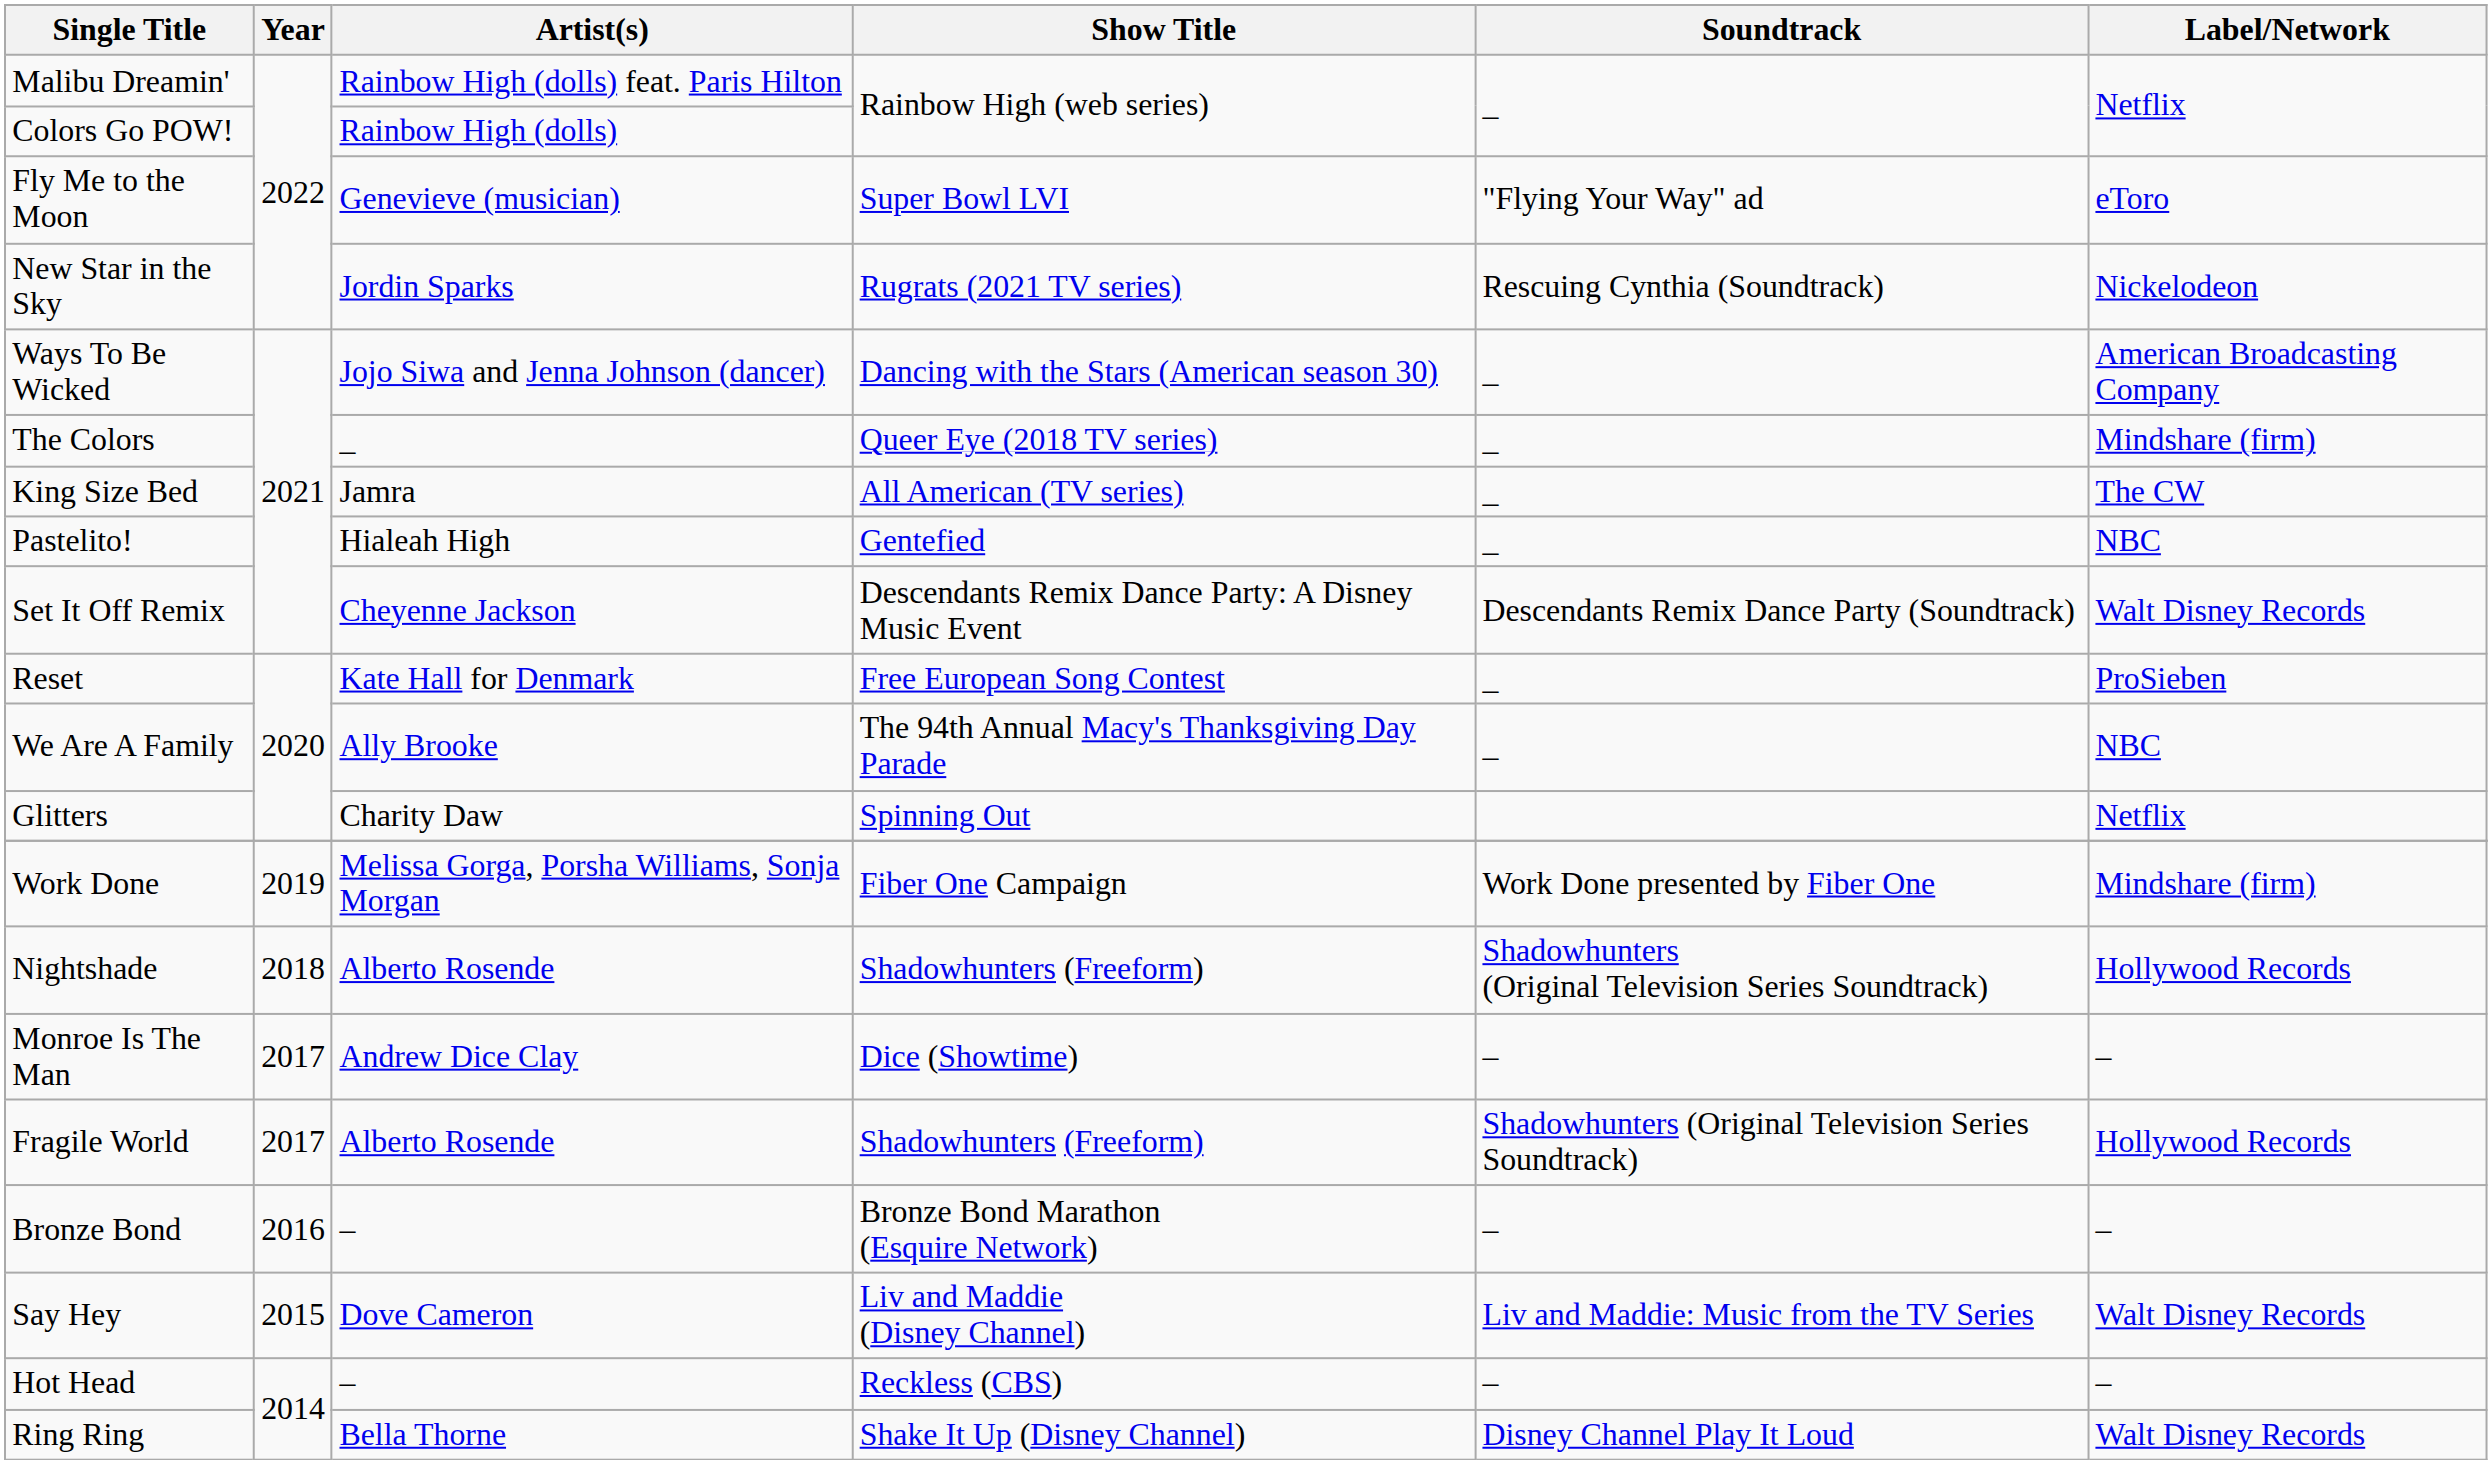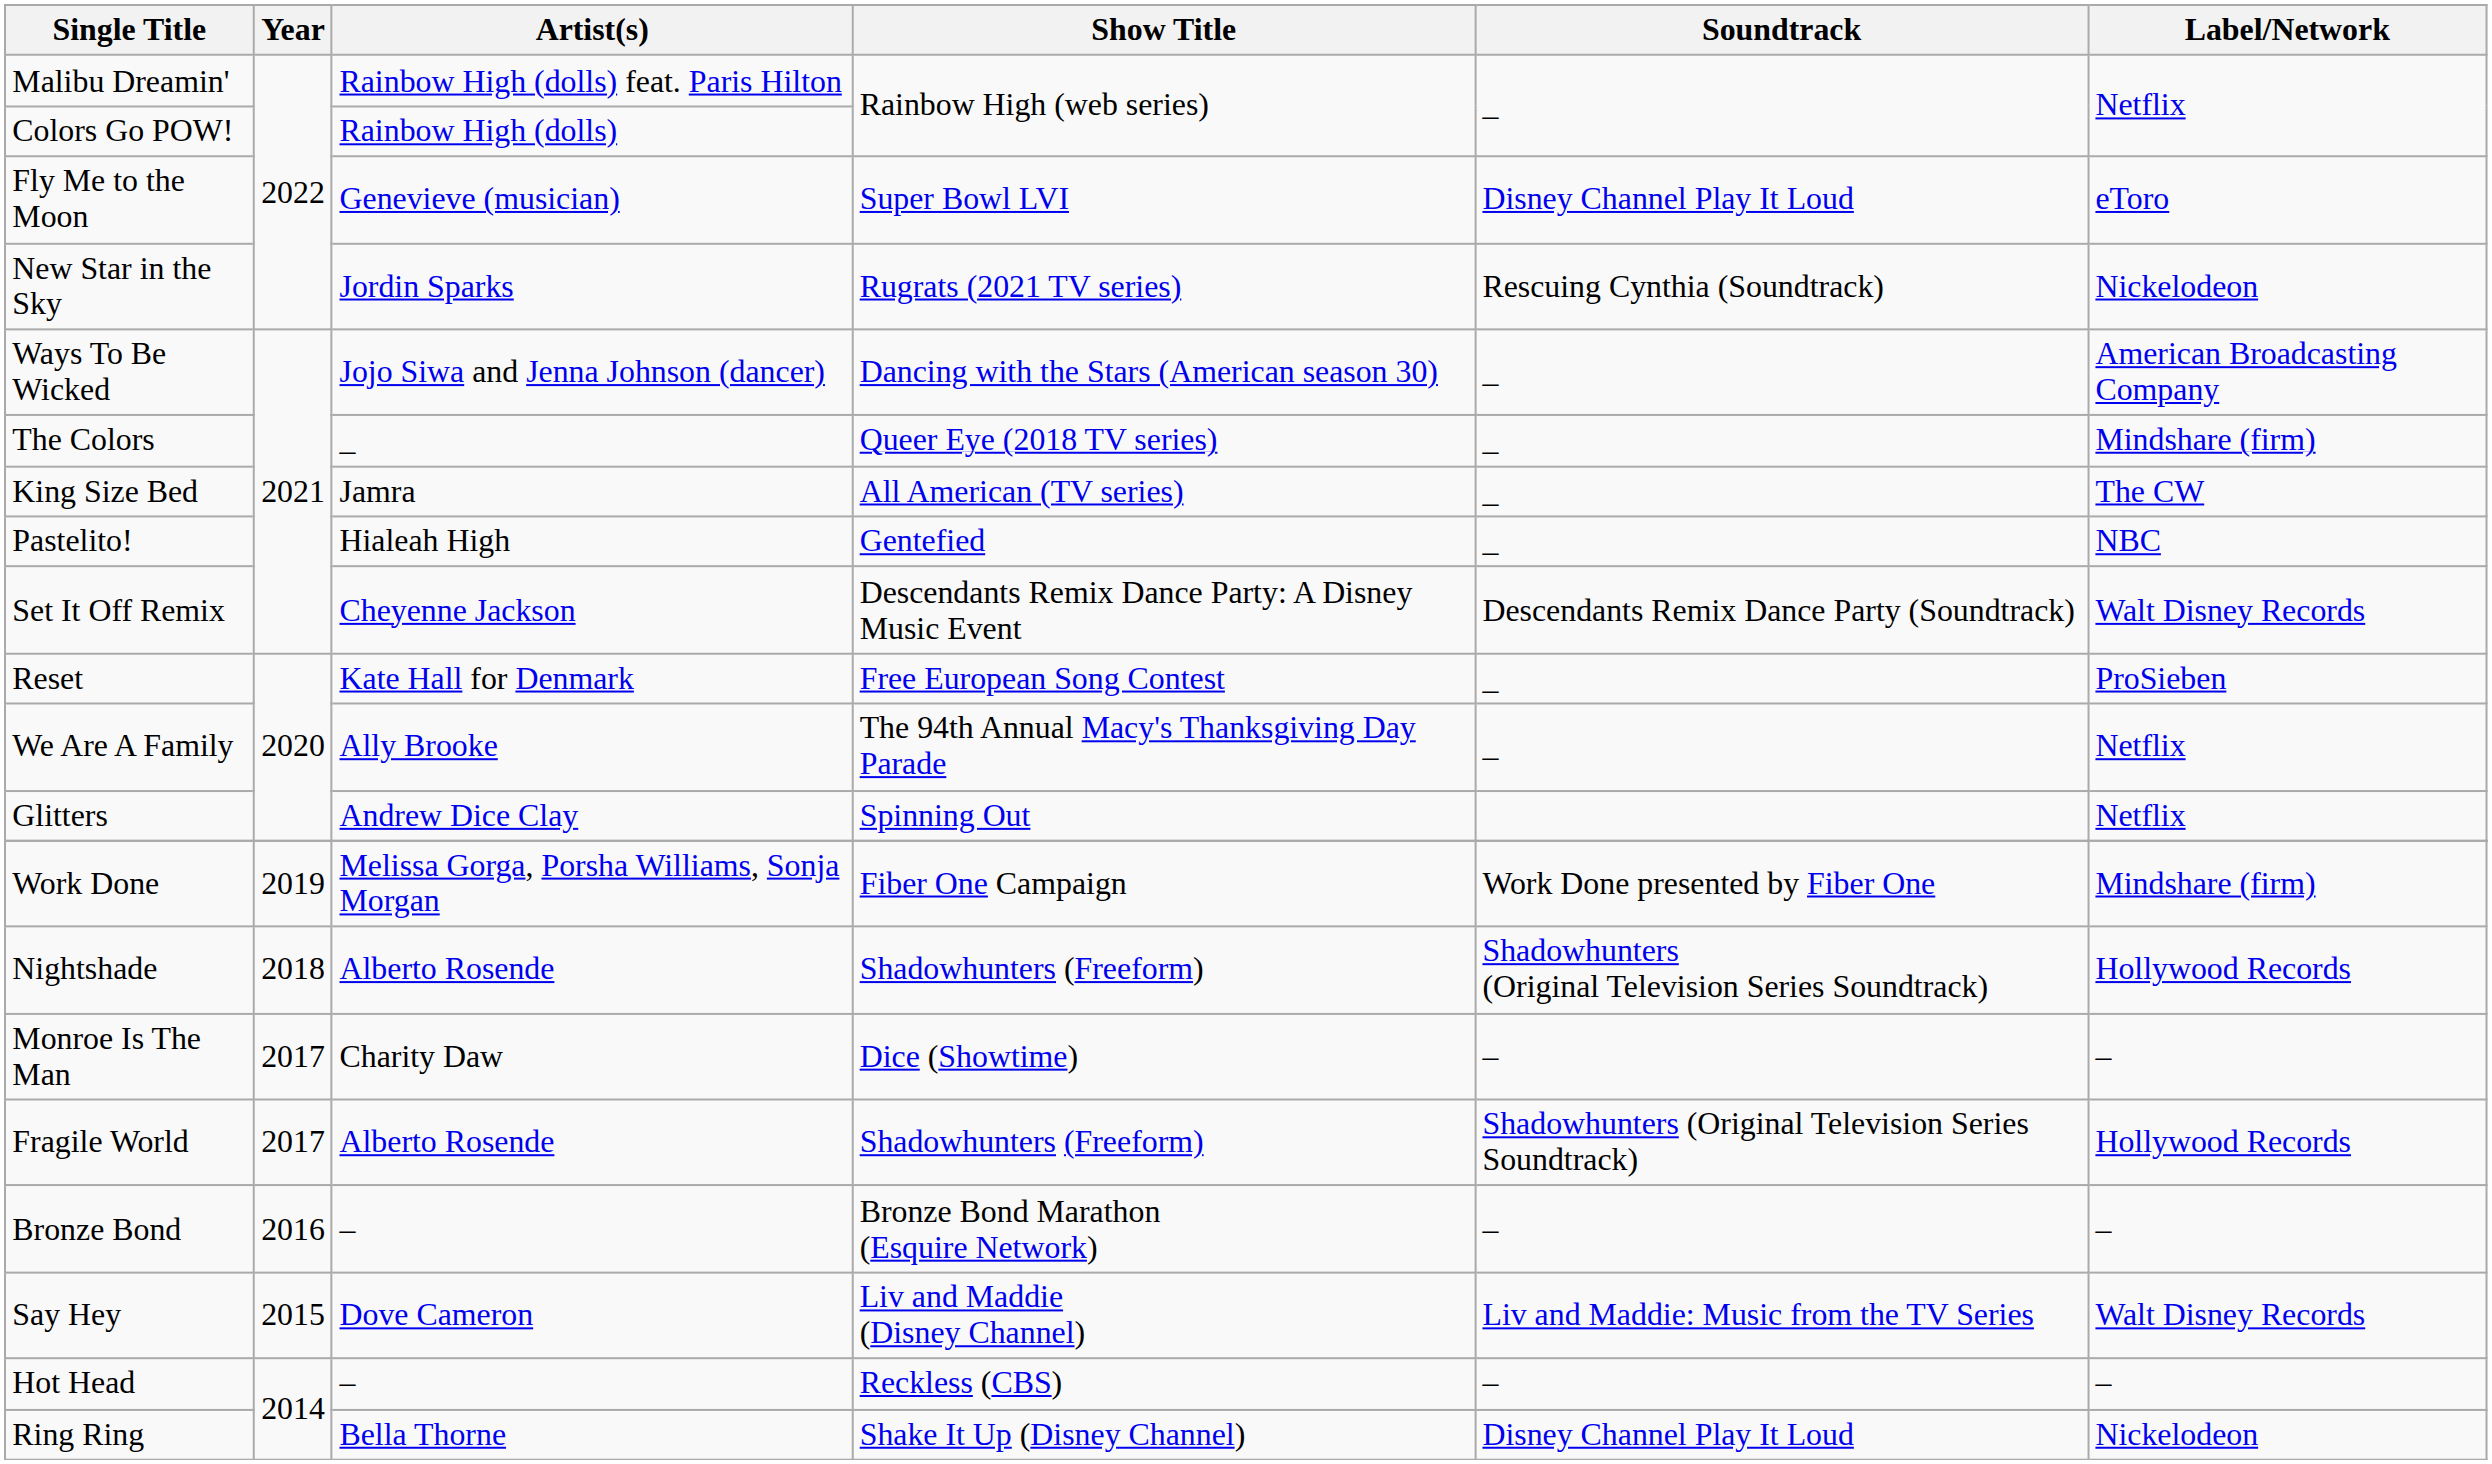 <table class="wikitable">
 <tr>
 <th>Single Title</th>
 <th>Year</th>
 <th>Artist(s)</th>
 <th>Show Title</th>
 <th>Soundtrack</th>
 <th>Label/Network</th>
 </tr>
 <tr>
 <td>Malibu Dreamin'</td>
 <td rowspan="4">2022</td>
 <td><a href='#'>Rainbow High (dolls)</a> feat. <a href='#'>Paris Hilton</a></td>
 <td rowspan="2">Rainbow High (web series)</td>
 <td rowspan="2">_</td>
 <td rowspan="2"><a href='#'>Netflix</a></td>
 </tr>
 <tr>
 <td>Colors Go POW!</td>
 <td><a href='#'>Rainbow High (dolls)</a></td>
 </tr>
 <tr>
 <td>Fly Me to the Moon</td>
 <td><a href='#'>Genevieve (musician)</a></td>
 <td><a href='#'>Super Bowl LVI</a></td>
-<td>"Flying Your Way" ad</td>
+<td><a href='#'>Disney Channel Play It Loud</a></td>
 <td><a href='#'>eToro</a></td>
 </tr>
 <tr>
 <td>New Star in the Sky</td>
 <td><a href='#'>Jordin Sparks</a></td>
 <td><a href='#'>Rugrats (2021 TV series)</a></td>
 <td>Rescuing Cynthia (Soundtrack)</td>
 <td><a href='#'>Nickelodeon</a></td>
 </tr>
 <tr>
 <td>Ways To Be Wicked</td>
 <td rowspan="5">2021</td>
 <td><a href='#'>Jojo Siwa</a> and <a href='#'>Jenna Johnson (dancer)</a></td>
 <td><a href='#'>Dancing with the Stars (American season 30)</a></td>
 <td>_</td>
 <td><a href='#'>American Broadcasting Company</a></td>
 </tr>
 <tr>
 <td>The Colors</td>
 <td>_</td>
 <td><a href='#'>Queer Eye (2018 TV series)</a></td>
 <td>_</td>
 <td><a href='#'>Mindshare (firm)</a></td>
 </tr>
 <tr>
 <td>King Size Bed</td>
 <td>Jamra</td>
 <td><a href='#'>All American (TV series)</a></td>
 <td>_</td>
 <td><a href='#'>The CW</a></td>
 </tr>
 <tr>
 <td>Pastelito!</td>
 <td>Hialeah High</td>
 <td><a href='#'>Gentefied</a></td>
 <td>_</td>
 <td><a href='#'>NBC</a></td>
 </tr>
 <tr>
 <td>Set It Off Remix</td>
 <td><a href='#'>Cheyenne Jackson</a></td>
 <td>Descendants Remix Dance Party: A Disney Music Event</td>
 <td>Descendants Remix Dance Party (Soundtrack)</td>
 <td><a href='#'>Walt Disney Records</a></td>
 </tr>
 <tr>
 <td>Reset</td>
 <td rowspan="3">2020</td>
 <td><a href='#'>Kate Hall</a> for <a href='#'>Denmark</a></td>
 <td><a href='#'>Free European Song Contest</a></td>
 <td>_</td>
 <td><a href='#'>ProSieben</a></td>
 </tr>
 <tr>
 <td>We Are A Family</td>
 <td><a href='#'>Ally Brooke</a></td>
 <td>The 94th Annual <a href='#'>Macy's Thanksgiving Day Parade</a></td>
 <td>_</td>
-<td><a href='#'>NBC</a></td>
+<td><a href='#'>Netflix</a></td>
 </tr>
 <tr>
 <td>Glitters</td>
-<td>Charity Daw</td>
+<td><a href='#'>Andrew Dice Clay</a></td>
 <td><a href='#'>Spinning Out</a></td>
 <td></td>
 <td><a href='#'>Netflix</a></td>
 </tr>
 <tr>
 </tr>
 <tr>
 <td>Work Done</td>
 <td>2019</td>
 <td><a href='#'>Melissa Gorga</a>, <a href='#'>Porsha Williams</a>, <a href='#'>Sonja Morgan</a></td>
 <td><a href='#'>Fiber One</a> Campaign</td>
 <td>Work Done presented by <a href='#'>Fiber One</a></td>
 <td><a href='#'>Mindshare (firm)</a></td>
 </tr>
 <tr>
 <td>Nightshade</td>
 <td>2018</td>
 <td><a href='#'>Alberto Rosende</a></td>
 <td><a href='#'>Shadowhunters</a> (<a href='#'>Freeform</a>)</td>
 <td><a href='#'>Shadowhunters</a><br>(Original Television Series Soundtrack)</td>
 <td><a href='#'>Hollywood Records</a></td>
 </tr>
 <tr>
 <td>Monroe Is The Man</td>
 <td>2017</td>
-<td><a href='#'>Andrew Dice Clay</a></td>
+<td>Charity Daw</td>
 <td><a href='#'>Dice</a> (<a href='#'>Showtime</a>)</td>
 <td>–</td>
 <td>–</td>
 </tr>
 <tr>
 <td>Fragile World</td>
 <td>2017</td>
 <td><a href='#'>Alberto Rosende</a></td>
 <td><a href='#'>Shadowhunters</a> <a href='#'>(Freeform)</a></td>
 <td><a href='#'>Shadowhunters</a> (Original Television Series Soundtrack)</td>
 <td><a href='#'>Hollywood Records</a></td>
 </tr>
 <tr>
 <td>Bronze Bond</td>
 <td>2016</td>
 <td>–</td>
 <td>Bronze Bond Marathon<br>(<a href='#'>Esquire Network</a>)</td>
 <td>–</td>
 <td>–</td>
 </tr>
 <tr>
 <td>Say Hey</td>
 <td>2015</td>
 <td><a href='#'>Dove Cameron</a></td>
 <td><a href='#'>Liv and Maddie</a><br>(<a href='#'>Disney Channel</a>)</td>
 <td><a href='#'>Liv and Maddie: Music from the TV Series</a></td>
 <td><a href='#'>Walt Disney Records</a></td>
 </tr>
 <tr>
 <td>Hot Head</td>
 <td rowspan="2">2014</td>
 <td>–</td>
 <td><a href='#'>Reckless</a> (<a href='#'>CBS</a>)</td>
 <td>–</td>
 <td>–</td>
 </tr>
 <tr>
 <td>Ring Ring</td>
 <td><a href='#'>Bella Thorne</a></td>
 <td><a href='#'>Shake It Up</a> (<a href='#'>Disney Channel</a>)</td>
 <td><a href='#'>Disney Channel Play It Loud</a></td>
-<td><a href='#'>Walt Disney Records</a></td>
+<td><a href='#'>Nickelodeon</a></td>
 </tr>
 </table>
